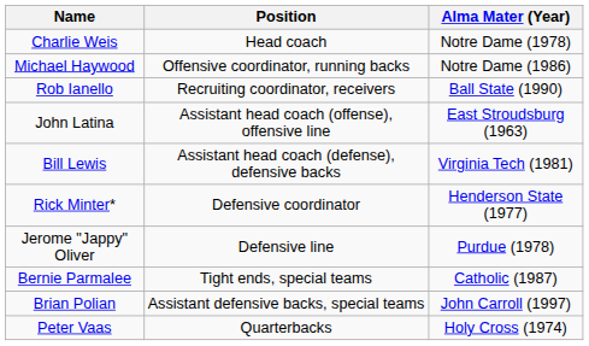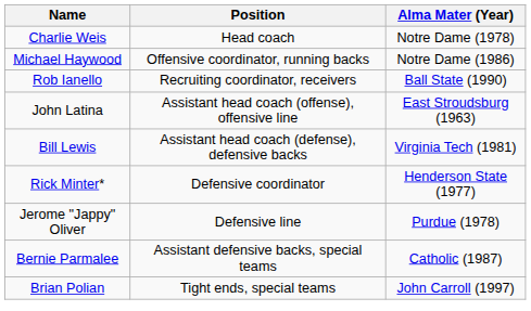 <table class="wikitable">
 <tr>
 <th>Name</th>
 <th>Position</th>
 <th><a href='#'>Alma Mater</a> (Year)</th>
 </tr>
 <tr style="text-align:center;">
 <td><a href='#'>Charlie Weis</a></td>
 <td>Head coach</td>
 <td>Notre Dame (1978)</td>
 </tr>
 <tr style="text-align:center;">
 <td><a href='#'>Michael Haywood</a></td>
 <td>Offensive coordinator, running backs</td>
 <td>Notre Dame (1986)</td>
 </tr>
 <tr style="text-align:center;">
 <td><a href='#'>Rob Ianello</a></td>
 <td>Recruiting coordinator, receivers</td>
 <td><a href='#'>Ball State</a> (1990)</td>
 </tr>
 <tr style="text-align:center;">
 <td>John Latina</td>
 <td>Assistant head coach (offense), offensive line</td>
 <td><a href='#'>East Stroudsburg</a> (1963)</td>
 </tr>
 <tr style="text-align:center;">
 <td><a href='#'>Bill Lewis</a></td>
 <td>Assistant head coach (defense), defensive backs</td>
 <td><a href='#'>Virginia Tech</a> (1981)</td>
 </tr>
 <tr style="text-align:center;">
 <td><a href='#'>Rick Minter</a>*</td>
 <td>Defensive coordinator</td>
 <td><a href='#'>Henderson State</a> (1977)</td>
 </tr>
 <tr style="text-align:center;">
 <td>Jerome "Jappy" Oliver</td>
 <td>Defensive line</td>
 <td><a href='#'>Purdue</a> (1978)</td>
 </tr>
 <tr style="text-align:center;">
 <td><a href='#'>Bernie Parmalee</a></td>
-<td>Tight ends, special teams</td>
+<td>Assistant defensive backs, special teams</td>
 <td><a href='#'>Catholic</a> (1987)</td>
 </tr>
 <tr style="text-align:center;">
 <td><a href='#'>Brian Polian</a></td>
-<td>Assistant defensive backs, special teams</td>
+<td>Tight ends, special teams</td>
 <td><a href='#'>John Carroll</a> (1997)</td>
 </tr>
-<tr style="text-align:center;">
-<td><a href='#'>Peter Vaas</a></td>
-<td>Quarterbacks</td>
-<td><a href='#'>Holy Cross</a> (1974)</td>
-</tr>
 </table>
